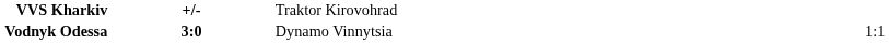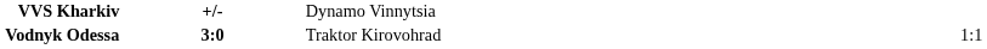 <table width=100% cellspacing=1>
 <tr>
 <th width=20%></th>
 <th width=12%></th>
 <th width=20%></th>
 <th></th>
 </tr>
 <tr style=font-size:90%>
 <td align=right><strong>VVS Kharkiv</strong></td>
 <td align=center><strong>+/-</strong></td>
-<td>Traktor Kirovohrad</td>
+<td>Dynamo Vinnytsia</td>
 </tr>
 <tr style=font-size:90%>
 <td align=right><strong>Vodnyk Odessa</strong></td>
 <td align=center><strong>3:0</strong></td>
-<td>Dynamo Vinnytsia</td>
+<td>Traktor Kirovohrad</td>
 <td align=center>1:1 </td>
 </tr>
 </table>
